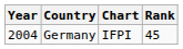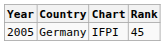 <table class="wikitable">
 <tr>
 <th>Year</th>
 <th>Country</th>
 <th>Chart</th>
 <th>Rank</th>
 </tr>
 <tr>
-<td>2004</td>
+<td>2005</td>
 <td>Germany</td>
 <td>IFPI</td>
 <td>45</td>
 </tr>
 </table>
